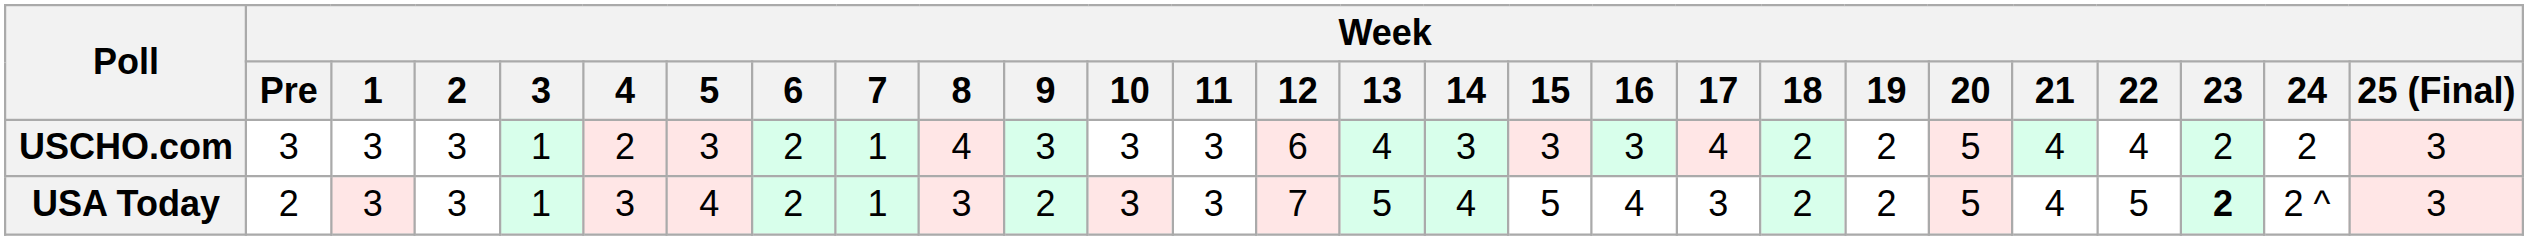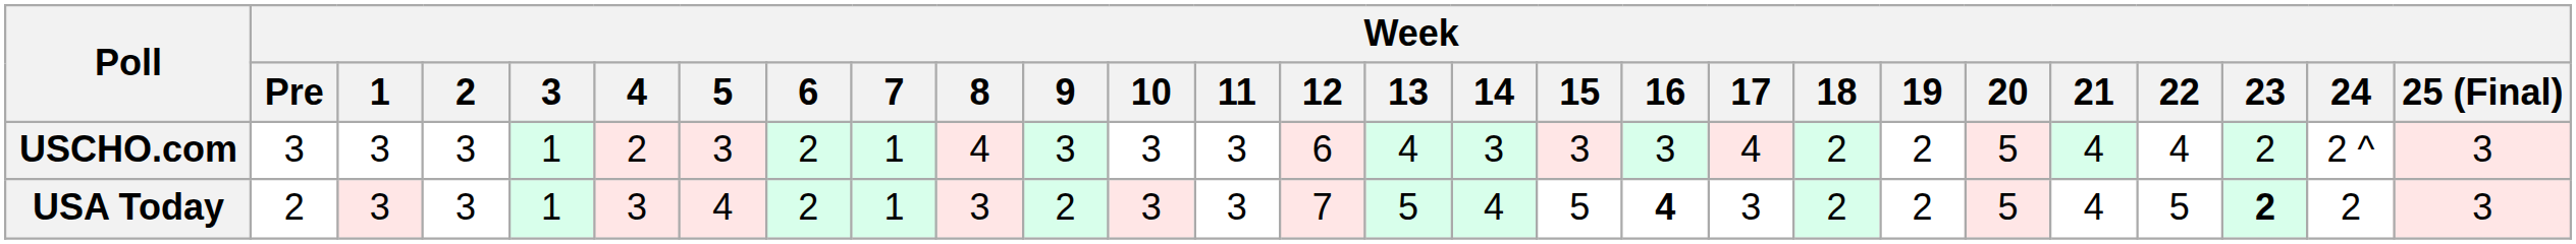 <table class="wikitable" style="white-space:nowrap;">
 <tr>
 <th scope="col" width="100" rowspan="2">Poll</th>
 <th colspan="26">Week</th>
 </tr>
 <tr>
 <th scope="col" width="30">Pre</th>
 <th scope="col" width="30">1</th>
 <th scope="col" width="30">2</th>
 <th scope="col" width="30">3</th>
 <th scope="col" width="30">4</th>
 <th scope="col" width="30">5</th>
 <th scope="col" width="30">6</th>
 <th scope="col" width="30">7</th>
 <th scope="col" width="30">8</th>
 <th scope="col" width="30">9</th>
 <th scope="col" width="30">10</th>
 <th scope="col" width="30">11</th>
 <th scope="col" width="30">12</th>
 <th scope="col" width="30">13</th>
 <th scope="col" width="30">14</th>
 <th scope="col" width="30">15</th>
 <th scope="col" width="30">16</th>
 <th scope="col" width="30">17</th>
 <th scope="col" width="30">18</th>
 <th scope="col" width="30">19</th>
 <th scope="col" width="30">20</th>
 <th scope="col" width="30">21</th>
 <th scope="col" width="30">22</th>
 <th scope="col" width="30">23</th>
 <th scope="col" width="30">24</th>
 <th scope="col" width="30">25 (Final)</th>
 </tr>
 <tr style="text-align:center;">
 <th>USCHO.com</th>
 <td bgcolor=FFFFFF>3 </td>
 <td bgcolor=FFFFFF>3 </td>
 <td bgcolor=FFFFFF>3 </td>
 <td bgcolor=D8FFEB>1 </td>
 <td bgcolor=FFE6E6>2 </td>
 <td bgcolor=FFE6E6>3</td>
 <td bgcolor=D8FFEB>2 </td>
 <td bgcolor=D8FFEB>1 </td>
 <td bgcolor=FFE6E6>4 </td>
 <td bgcolor=D8FFEB>3 </td>
 <td bgcolor=FFFFFF>3</td>
 <td bgcolor=FFFFFF>3</td>
 <td bgcolor=FFE6E6>6</td>
 <td bgcolor=D8FFEB>4 </td>
 <td bgcolor=D8FFEB>3 </td>
 <td bgcolor=FFE6E6>3 </td>
 <td bgcolor=D8FFEB>3 </td>
 <td bgcolor=FFE6E6>4 </td>
 <td bgcolor=D8FFEB>2 </td>
 <td bgcolor=FFFFFF>2 </td>
 <td bgcolor=FFE6E6>5</td>
 <td bgcolor=D8FFEB>4 </td>
 <td bgcolor=FFFFFF>4 </td>
 <td bgcolor=D8FFEB>2 </td>
-<td bgcolor=FFFFFF>2 </td>
+<td bgcolor=FFFFFF>2 ^</td>
 <td bgcolor=FFE6E6>3</td>
 </tr>
 <tr style="text-align:center;">
 <th>USA Today</th>
 <td bgcolor=FFFFFF>2 </td>
 <td bgcolor=FFE6E6>3 </td>
 <td bgcolor=FFFFFF>3 </td>
 <td bgcolor=D8FFEB>1 </td>
 <td bgcolor=FFE6E6>3 </td>
 <td bgcolor=FFE6E6>4</td>
 <td bgcolor=D8FFEB>2</td>
 <td bgcolor=D8FFEB>1 </td>
 <td bgcolor=FFE6E6>3 </td>
 <td bgcolor=D8FFEB>2 </td>
 <td bgcolor=FFE6E6>3 </td>
 <td bgcolor=FFFFFF>3</td>
 <td bgcolor=FFE6E6>7</td>
 <td bgcolor=D8FFEB>5</td>
 <td bgcolor=D8FFEB>4 </td>
 <td bgcolor=FFFFFF>5</td>
-<td bgcolor=FFFFFF>4 </td>
+<td bgcolor=FFFFFF><strong>4 </strong></td>
 <td bgcolor=FFFFFF>3 </td>
 <td bgcolor=D8FFEB>2 </td>
 <td bgcolor=FFFFFF>2 </td>
 <td bgcolor=FFE6E6>5</td>
 <td bgcolor=FFFFFF>4</td>
 <td bgcolor=FFFFFF>5</td>
 <td bgcolor=D8FFEB><strong>2 </strong></td>
-<td bgcolor=FFFFFF>2 ^</td>
+<td bgcolor=FFFFFF>2 </td>
 <td bgcolor=FFE6E6>3</td>
 </tr>
 </table>
